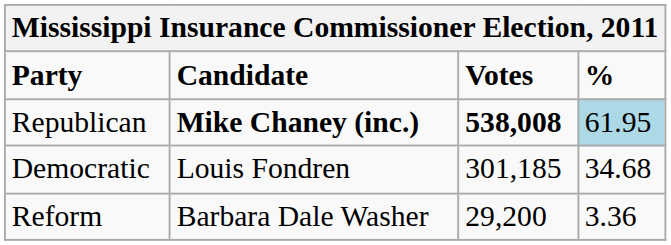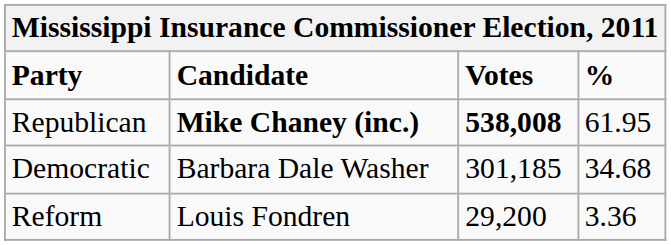 <table class="wikitable">
 <tr>
 <th colspan="4">Mississippi Insurance Commissioner Election, 2011</th>
 </tr>
 <tr>
 <td><strong>Party</strong></td>
 <td><strong>Candidate</strong></td>
 <td><strong>Votes</strong></td>
 <td><strong>%</strong></td>
 </tr>
 <tr>
 <td>Republican</td>
 <td><strong>Mike Chaney (inc.)</strong></td>
 <td><strong>538,008</strong></td>
-<td style="background: lightblue;">61.95</td>
+<td>61.95</td>
 </tr>
 <tr>
 <td>Democratic</td>
-<td>Louis Fondren</td>
+<td>Barbara Dale Washer</td>
 <td>301,185</td>
 <td>34.68</td>
 </tr>
 <tr>
 <td>Reform</td>
-<td>Barbara Dale Washer</td>
+<td>Louis Fondren</td>
 <td>29,200</td>
 <td>3.36</td>
 </tr>
 </table>
